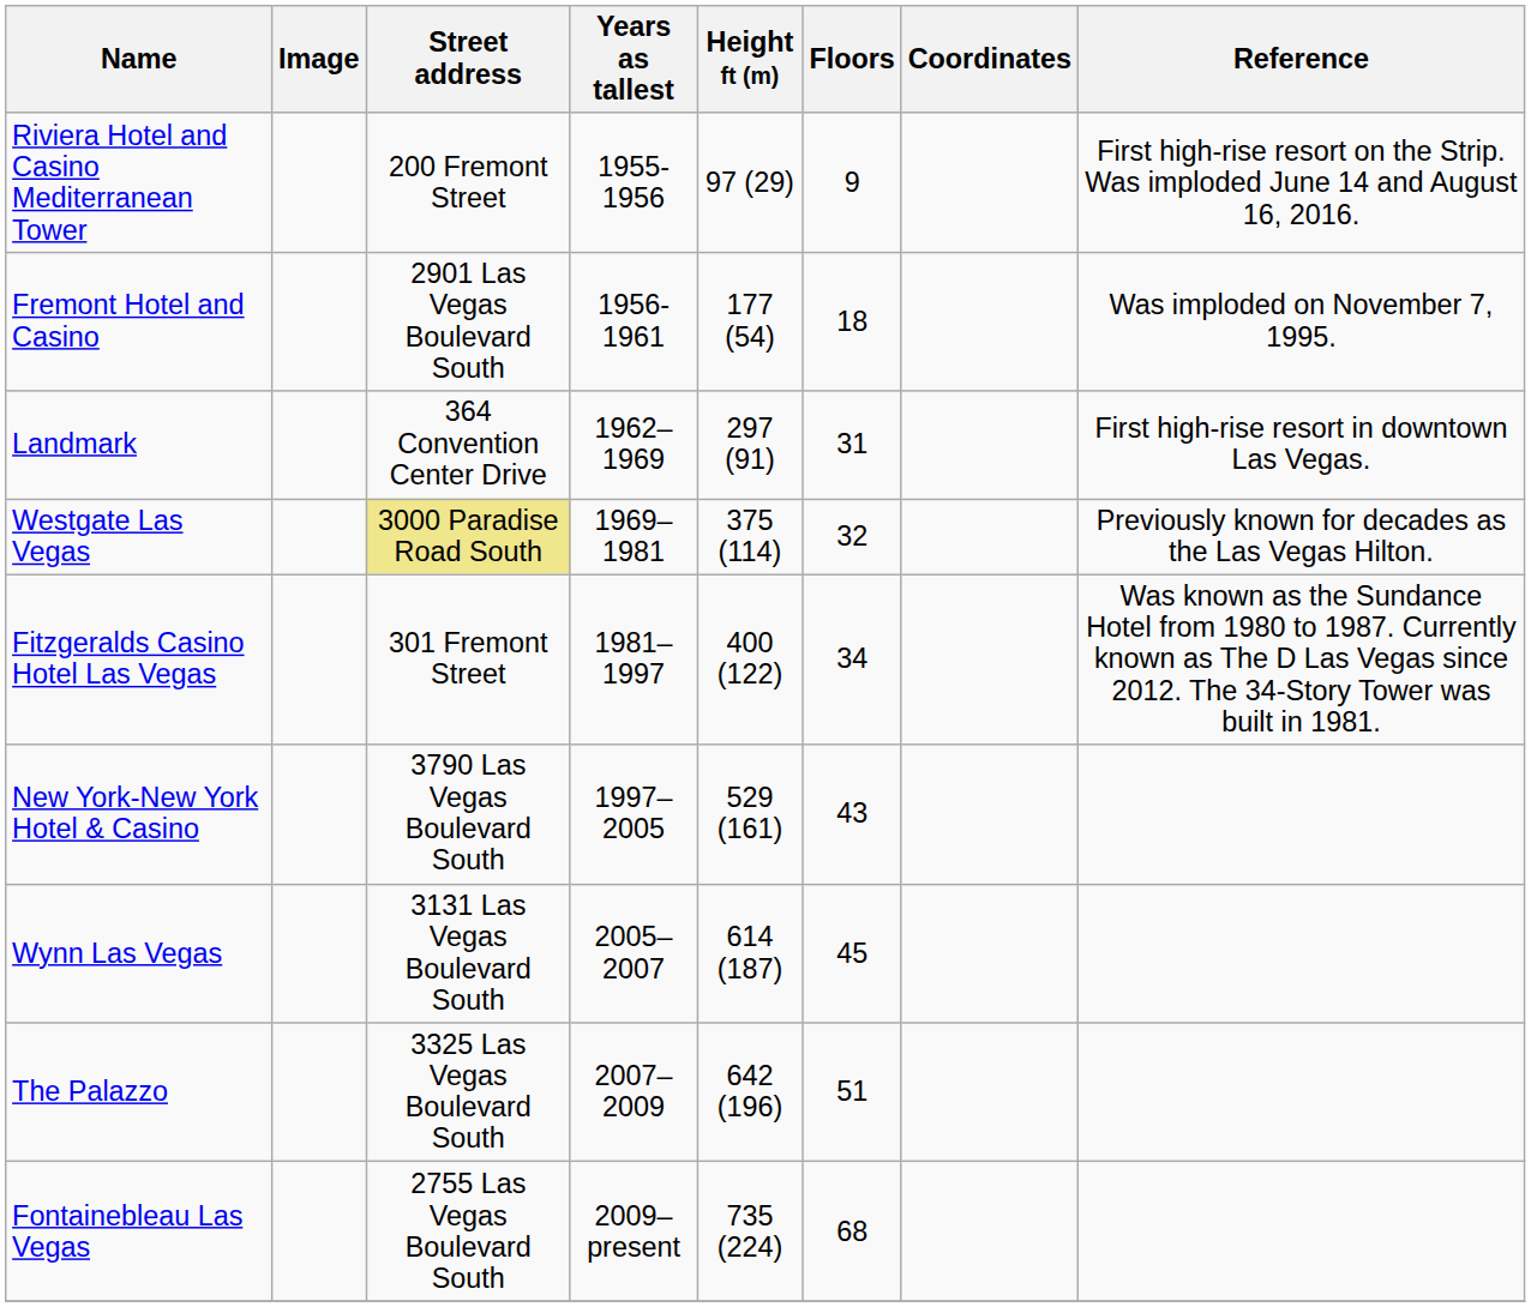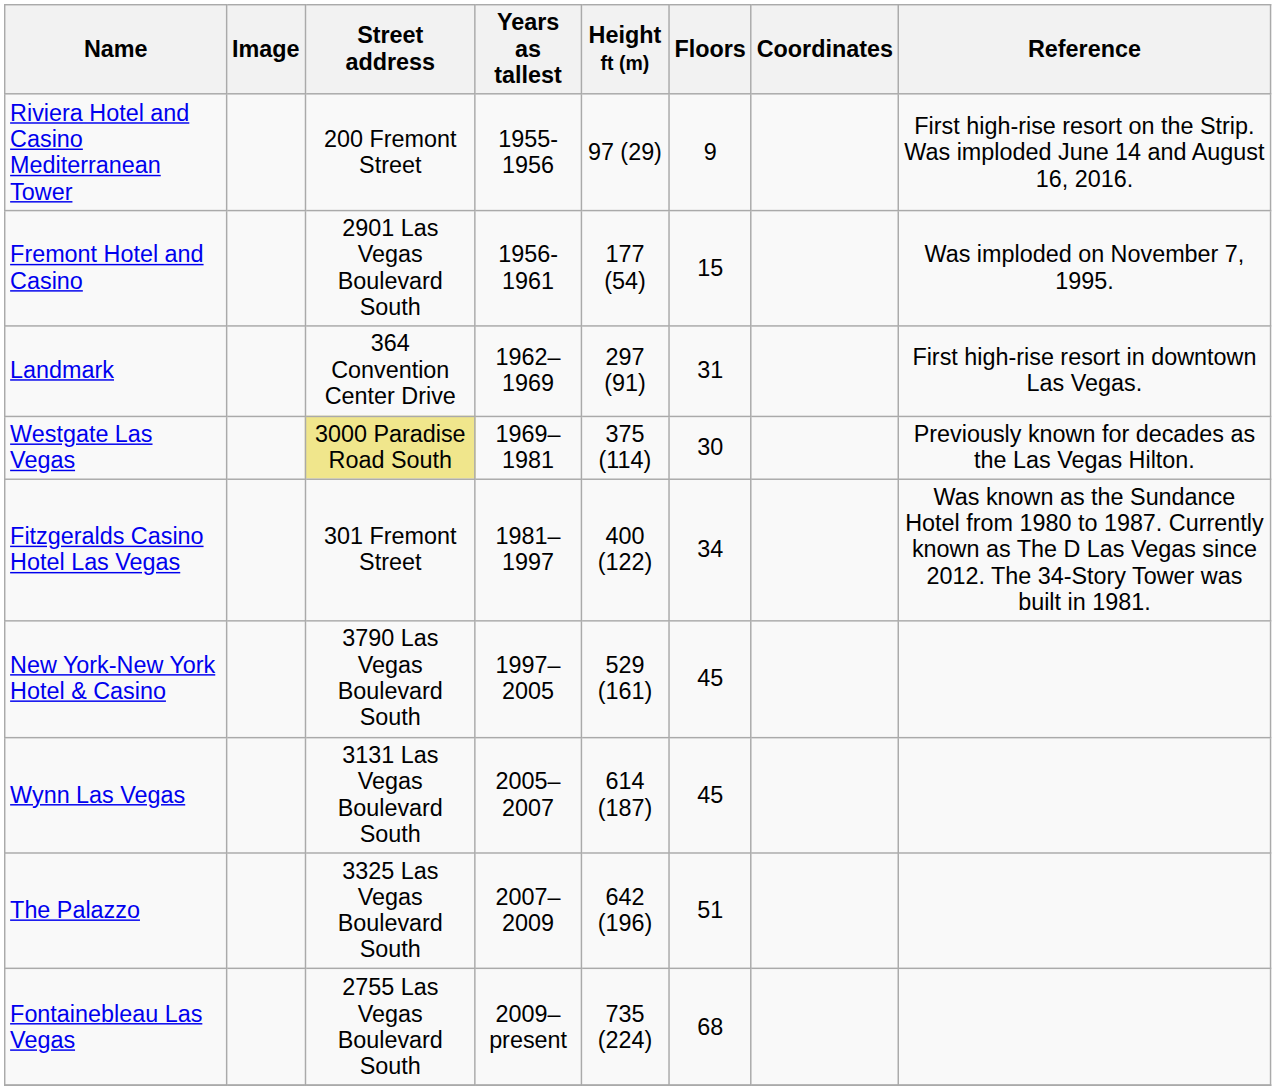 <table class="wikitable sortable">
 <tr>
 <th>Name</th>
 <th class="unsortable">Image</th>
 <th>Street address</th>
 <th>Years as tallest</th>
 <th>Height<br><small>ft (m)</small></th>
 <th>Floors</th>
 <th>Coordinates</th>
 <th class="unsortable">Reference</th>
 </tr>
 <tr>
 <td><a href='#'>Riviera Hotel and Casino Mediterranean Tower</a></td>
 <td></td>
 <td align="center">200 Fremont Street</td>
 <td align="center">1955-1956</td>
 <td align="center">97 (29)</td>
 <td align="center">9</td>
 <td align="center"></td>
 <td align="center">First high-rise resort on the Strip. Was imploded June 14 and August 16, 2016.</td>
 </tr>
 <tr>
 <td><a href='#'>Fremont Hotel and Casino</a></td>
 <td></td>
 <td align="center">2901 Las Vegas Boulevard South</td>
 <td align="center">1956-1961</td>
 <td align="center">177 (54)</td>
-<td align="center">18</td>
+<td align="center">15</td>
 <td align="center"></td>
 <td align="center">Was imploded on November 7, 1995.</td>
 </tr>
 <tr>
 <td><a href='#'>Landmark</a></td>
 <td></td>
 <td align="center">364 Convention Center Drive</td>
 <td align="center">1962–1969</td>
 <td align="center">297 (91)</td>
 <td align="center">31</td>
 <td align="center"></td>
 <td align="center">First high-rise resort in downtown Las Vegas.</td>
 </tr>
 <tr>
 <td><a href='#'>Westgate Las Vegas</a></td>
 <td></td>
 <td align="center" style="background: khaki;">3000 Paradise Road South</td>
 <td align="center">1969–1981</td>
 <td align="center">375 (114)</td>
-<td align="center">32</td>
+<td align="center">30</td>
 <td align="center"></td>
 <td align="center">Previously known for decades as the Las Vegas Hilton.</td>
 </tr>
 <tr>
 <td><a href='#'>Fitzgeralds Casino Hotel Las Vegas</a></td>
 <td></td>
 <td align="center">301 Fremont Street</td>
 <td align="center">1981–1997</td>
 <td align="center">400 (122)</td>
 <td align="center">34</td>
 <td align="center"></td>
 <td align="center">Was known as the Sundance Hotel from 1980 to 1987. Currently known as The D Las Vegas since 2012. The 34-Story Tower was built in 1981.</td>
 </tr>
 <tr>
 <td><a href='#'>New York-New York Hotel & Casino</a></td>
 <td></td>
 <td align="center">3790 Las Vegas Boulevard South</td>
 <td align="center">1997–2005</td>
 <td align="center">529 (161)</td>
-<td align="center">43</td>
+<td align="center">45</td>
 <td align="center"></td>
 <td align="center"></td>
 </tr>
 <tr>
 <td><a href='#'>Wynn Las Vegas</a></td>
 <td></td>
 <td align="center">3131 Las Vegas Boulevard South</td>
 <td align="center">2005–2007</td>
 <td align="center">614 (187)</td>
 <td align="center">45</td>
 <td align="center"></td>
 <td align="center"></td>
 </tr>
 <tr>
 <td><a href='#'>The Palazzo</a></td>
 <td></td>
 <td align="center">3325 Las Vegas Boulevard South</td>
 <td align="center">2007–2009</td>
 <td align="center">642 (196)</td>
 <td align="center">51</td>
 <td align="center"></td>
 <td align="center"></td>
 </tr>
 <tr>
 <td><a href='#'>Fontainebleau Las Vegas</a></td>
 <td></td>
 <td align="center">2755 Las Vegas Boulevard South</td>
 <td align="center">2009–present</td>
 <td align="center">735 (224)</td>
 <td align="center">68</td>
 <td align="center"></td>
 <td align="center"></td>
 </tr>
 <tr>
 </tr>
 </table>
